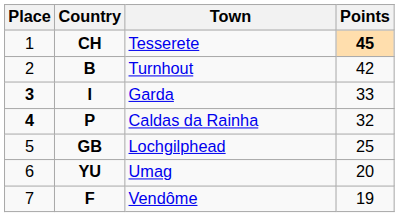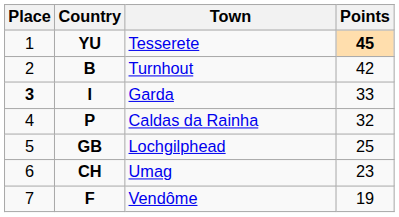 <table class="wikitable">
 <tr>
 <th width="25">Place</th>
 <th width="25">Country</th>
 <th width="200">Town</th>
 <th width="25">Points</th>
 </tr>
 <tr>
 <td align="center">1</td>
-<td align="center"><strong>CH</strong></td>
+<td align="center"><strong>YU</strong></td>
 <td align="left"><a href='#'>Tesserete</a></td>
 <td align="center" style="background:NavajoWhite;"><strong>45</strong></td>
 </tr>
 <tr>
 <td align="center">2</td>
 <td align="center"><strong>B</strong></td>
 <td align="left"><a href='#'>Turnhout</a></td>
 <td align="center">42</td>
 </tr>
 <tr>
 <td align="center"><strong>3</strong></td>
 <td align="center"><strong>I</strong></td>
 <td align="left"><a href='#'>Garda</a></td>
 <td align="center">33</td>
 </tr>
 <tr>
-<td align="center"><strong>4</strong></td>
+<td align="center">4</td>
 <td align="center"><strong>P</strong></td>
 <td align="left"><a href='#'>Caldas da Rainha</a></td>
 <td align="center">32</td>
 </tr>
 <tr>
 <td align="center">5</td>
 <td align="center"><strong>GB</strong></td>
 <td align="left"><a href='#'>Lochgilphead</a></td>
 <td align="center">25</td>
 </tr>
 <tr>
 <td align="center">6</td>
-<td align="center"><strong>YU</strong></td>
+<td align="center"><strong>CH</strong></td>
 <td align="left"><a href='#'>Umag</a></td>
-<td align="center">20</td>
+<td align="center">23</td>
 </tr>
 <tr>
 <td align="center">7</td>
 <td align="center"><strong>F</strong></td>
 <td align="left"><a href='#'>Vendôme</a></td>
 <td align="center">19</td>
 </tr>
 </table>
